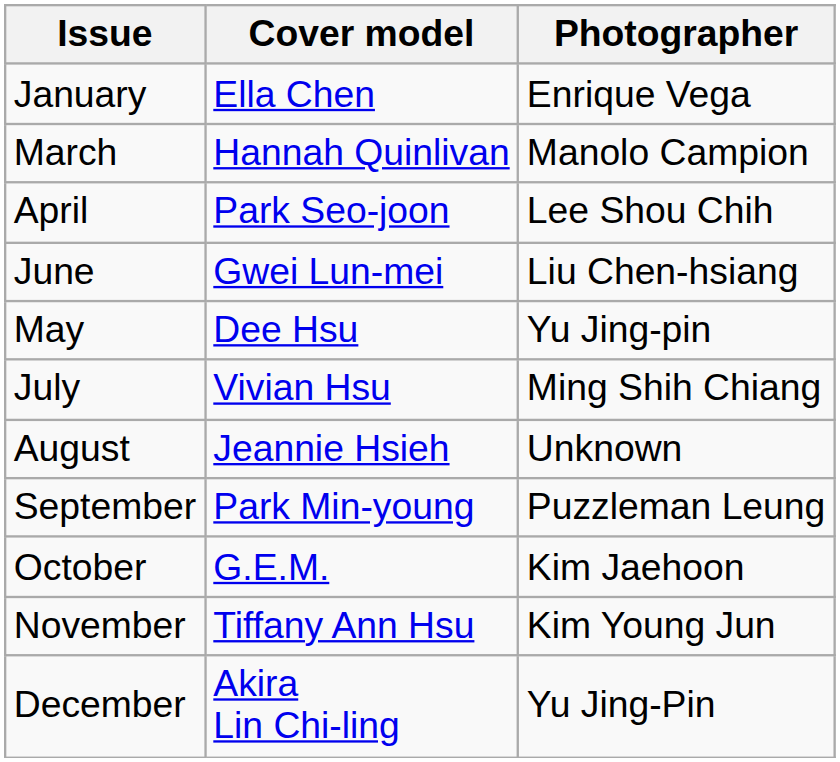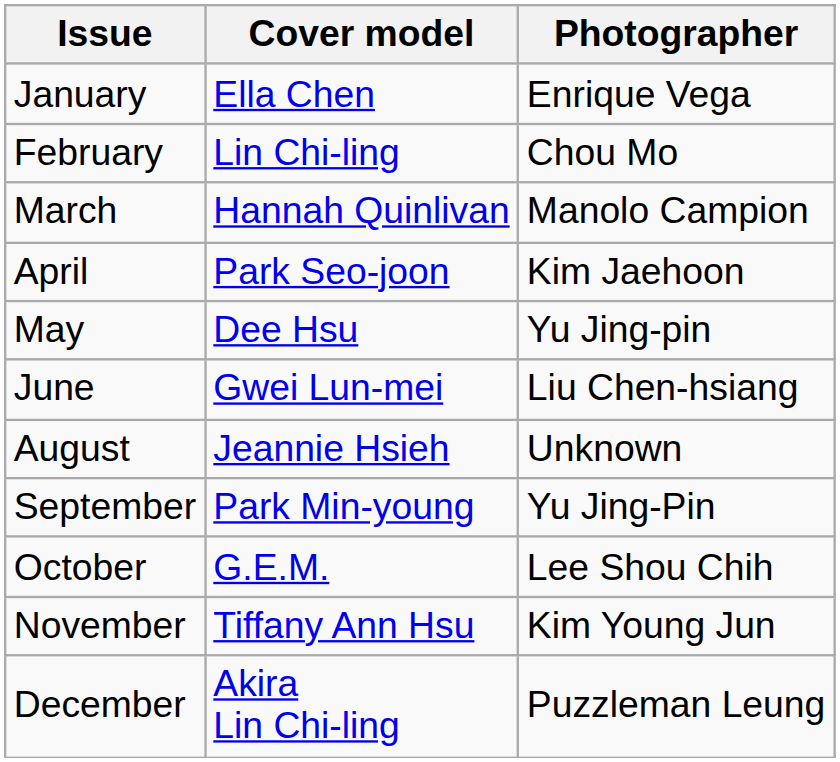 <table class="wikitable">
 <tr>
 <th>Issue</th>
 <th>Cover model</th>
 <th>Photographer</th>
 </tr>
 <tr>
 <td>January</td>
 <td><a href='#'>Ella Chen</a></td>
 <td>Enrique Vega</td>
 </tr>
 <tr>
+<td>February</td>
+<td><a href='#'>Lin Chi-ling</a></td>
+<td>Chou Mo</td>
+</tr>
+<tr>
 <td>March</td>
 <td><a href='#'>Hannah Quinlivan</a></td>
 <td>Manolo Campion</td>
 </tr>
 <tr>
 <td>April</td>
 <td><a href='#'>Park Seo-joon</a></td>
-<td>Lee Shou Chih</td>
-</tr>
-<tr>
-<td>June</td>
-<td><a href='#'>Gwei Lun-mei</a></td>
-<td>Liu Chen-hsiang</td>
+<td>Kim Jaehoon</td>
 </tr>
 <tr>
 <td>May</td>
 <td><a href='#'>Dee Hsu</a></td>
 <td>Yu Jing-pin</td>
 </tr>
 <tr>
-<td>July</td>
-<td><a href='#'>Vivian Hsu</a></td>
-<td>Ming Shih Chiang</td>
+<td>June</td>
+<td><a href='#'>Gwei Lun-mei</a></td>
+<td>Liu Chen-hsiang</td>
 </tr>
 <tr>
 <td>August</td>
 <td><a href='#'>Jeannie Hsieh</a></td>
 <td>Unknown</td>
 </tr>
 <tr>
 <td>September</td>
 <td><a href='#'>Park Min-young</a></td>
-<td>Puzzleman Leung</td>
+<td>Yu Jing-Pin</td>
 </tr>
 <tr>
 <td>October</td>
 <td><a href='#'>G.E.M.</a></td>
-<td>Kim Jaehoon</td>
+<td>Lee Shou Chih</td>
 </tr>
 <tr>
 <td>November</td>
 <td><a href='#'>Tiffany Ann Hsu</a></td>
 <td>Kim Young Jun</td>
 </tr>
 <tr>
 <td>December</td>
 <td><a href='#'>Akira</a><br><a href='#'>Lin Chi-ling</a></td>
-<td>Yu Jing-Pin</td>
+<td>Puzzleman Leung</td>
 </tr>
 </table>
